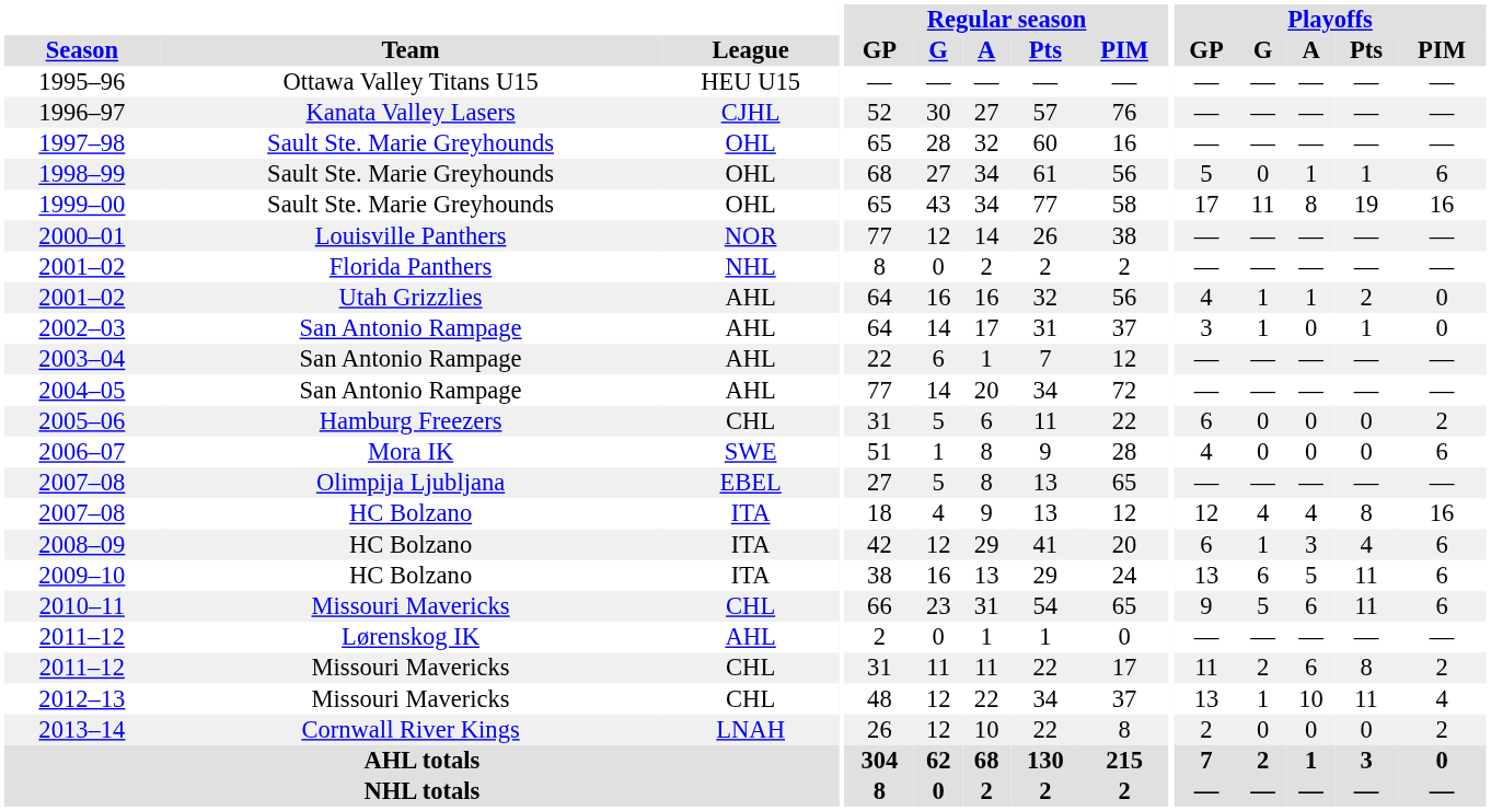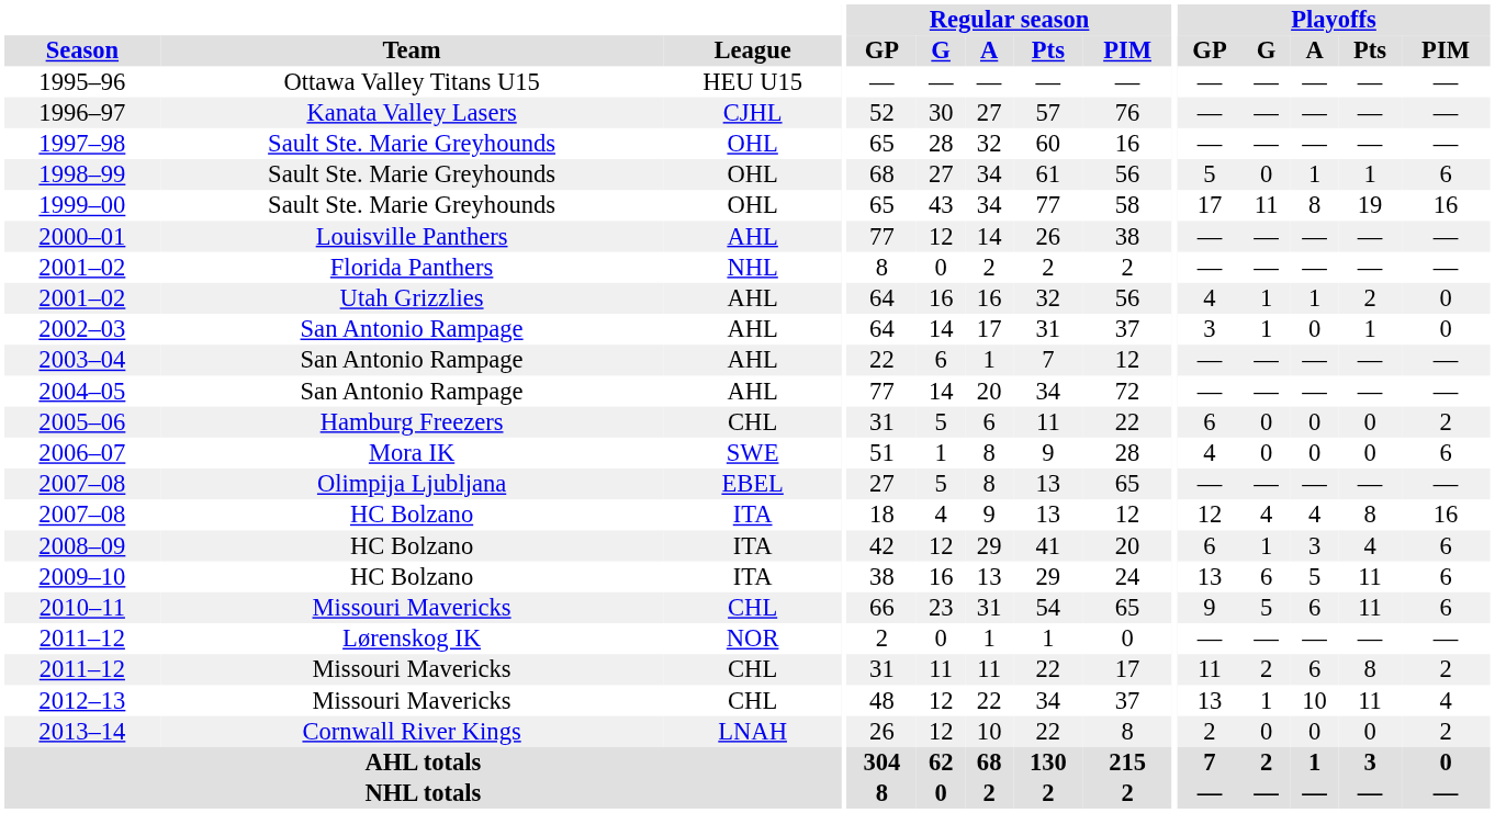 <table border="0" cellpadding="1" cellspacing="0" style="text-align:center; width:60em">
 <tr bgcolor="#e0e0e0">
 <th colspan="3" bgcolor="#ffffff"></th>
 <th rowspan="100" bgcolor="#ffffff"></th>
 <th colspan="5"><a href='#'>Regular season</a></th>
 <th rowspan="100" bgcolor="#ffffff"></th>
 <th colspan="5"><a href='#'>Playoffs</a></th>
 </tr>
 <tr bgcolor="#e0e0e0">
 <th><a href='#'>Season</a></th>
 <th>Team</th>
 <th>League</th>
 <th>GP</th>
 <th><a href='#'>G</a></th>
 <th><a href='#'>A</a></th>
 <th><a href='#'>Pts</a></th>
 <th><a href='#'>PIM</a></th>
 <th>GP</th>
 <th>G</th>
 <th>A</th>
 <th>Pts</th>
 <th>PIM</th>
 </tr>
 <tr>
 <td>1995–96</td>
 <td>Ottawa Valley Titans U15</td>
 <td>HEU U15</td>
 <td>—</td>
 <td>—</td>
 <td>—</td>
 <td>—</td>
 <td>—</td>
 <td>—</td>
 <td>—</td>
 <td>—</td>
 <td>—</td>
 <td>—</td>
 </tr>
 <tr bgcolor="#f0f0f0">
 <td>1996–97</td>
 <td><a href='#'>Kanata Valley Lasers</a></td>
 <td><a href='#'>CJHL</a></td>
 <td>52</td>
 <td>30</td>
 <td>27</td>
 <td>57</td>
 <td>76</td>
 <td>—</td>
 <td>—</td>
 <td>—</td>
 <td>—</td>
 <td>—</td>
 </tr>
 <tr>
 <td><a href='#'>1997–98</a></td>
 <td><a href='#'>Sault Ste. Marie Greyhounds</a></td>
 <td><a href='#'>OHL</a></td>
 <td>65</td>
 <td>28</td>
 <td>32</td>
 <td>60</td>
 <td>16</td>
 <td>—</td>
 <td>—</td>
 <td>—</td>
 <td>—</td>
 <td>—</td>
 </tr>
 <tr bgcolor="#f0f0f0">
 <td><a href='#'>1998–99</a></td>
 <td>Sault Ste. Marie Greyhounds</td>
 <td>OHL</td>
 <td>68</td>
 <td>27</td>
 <td>34</td>
 <td>61</td>
 <td>56</td>
 <td>5</td>
 <td>0</td>
 <td>1</td>
 <td>1</td>
 <td>6</td>
 </tr>
 <tr>
 <td><a href='#'>1999–00</a></td>
 <td>Sault Ste. Marie Greyhounds</td>
 <td>OHL</td>
 <td>65</td>
 <td>43</td>
 <td>34</td>
 <td>77</td>
 <td>58</td>
 <td>17</td>
 <td>11</td>
 <td>8</td>
 <td>19</td>
 <td>16</td>
 </tr>
 <tr bgcolor="#f0f0f0">
 <td><a href='#'>2000–01</a></td>
 <td><a href='#'>Louisville Panthers</a></td>
-<td><a href='#'>NOR</a></td>
+<td><a href='#'>AHL</a></td>
 <td>77</td>
 <td>12</td>
 <td>14</td>
 <td>26</td>
 <td>38</td>
 <td>—</td>
 <td>—</td>
 <td>—</td>
 <td>—</td>
 <td>—</td>
 </tr>
 <tr>
 <td><a href='#'>2001–02</a></td>
 <td><a href='#'>Florida Panthers</a></td>
 <td><a href='#'>NHL</a></td>
 <td>8</td>
 <td>0</td>
 <td>2</td>
 <td>2</td>
 <td>2</td>
 <td>—</td>
 <td>—</td>
 <td>—</td>
 <td>—</td>
 <td>—</td>
 </tr>
 <tr bgcolor="#f0f0f0">
 <td><a href='#'>2001–02</a></td>
 <td><a href='#'>Utah Grizzlies</a></td>
 <td>AHL</td>
 <td>64</td>
 <td>16</td>
 <td>16</td>
 <td>32</td>
 <td>56</td>
 <td>4</td>
 <td>1</td>
 <td>1</td>
 <td>2</td>
 <td>0</td>
 </tr>
 <tr>
 <td><a href='#'>2002–03</a></td>
 <td><a href='#'>San Antonio Rampage</a></td>
 <td>AHL</td>
 <td>64</td>
 <td>14</td>
 <td>17</td>
 <td>31</td>
 <td>37</td>
 <td>3</td>
 <td>1</td>
 <td>0</td>
 <td>1</td>
 <td>0</td>
 </tr>
 <tr bgcolor="#f0f0f0">
 <td><a href='#'>2003–04</a></td>
 <td>San Antonio Rampage</td>
 <td>AHL</td>
 <td>22</td>
 <td>6</td>
 <td>1</td>
 <td>7</td>
 <td>12</td>
 <td>—</td>
 <td>—</td>
 <td>—</td>
 <td>—</td>
 <td>—</td>
 </tr>
 <tr>
 <td><a href='#'>2004–05</a></td>
 <td>San Antonio Rampage</td>
 <td>AHL</td>
 <td>77</td>
 <td>14</td>
 <td>20</td>
 <td>34</td>
 <td>72</td>
 <td>—</td>
 <td>—</td>
 <td>—</td>
 <td>—</td>
 <td>—</td>
 </tr>
 <tr bgcolor="#f0f0f0">
 <td><a href='#'>2005–06</a></td>
 <td><a href='#'>Hamburg Freezers</a></td>
 <td>CHL</td>
 <td>31</td>
 <td>5</td>
 <td>6</td>
 <td>11</td>
 <td>22</td>
 <td>6</td>
 <td>0</td>
 <td>0</td>
 <td>0</td>
 <td>2</td>
 </tr>
 <tr>
 <td><a href='#'>2006–07</a></td>
 <td><a href='#'>Mora IK</a></td>
 <td><a href='#'>SWE</a></td>
 <td>51</td>
 <td>1</td>
 <td>8</td>
 <td>9</td>
 <td>28</td>
 <td>4</td>
 <td>0</td>
 <td>0</td>
 <td>0</td>
 <td>6</td>
 </tr>
 <tr bgcolor="#f0f0f0">
 <td><a href='#'>2007–08</a></td>
 <td><a href='#'>Olimpija Ljubljana</a></td>
 <td><a href='#'>EBEL</a></td>
 <td>27</td>
 <td>5</td>
 <td>8</td>
 <td>13</td>
 <td>65</td>
 <td>—</td>
 <td>—</td>
 <td>—</td>
 <td>—</td>
 <td>—</td>
 </tr>
 <tr>
 <td><a href='#'>2007–08</a></td>
 <td><a href='#'>HC Bolzano</a></td>
 <td><a href='#'>ITA</a></td>
 <td>18</td>
 <td>4</td>
 <td>9</td>
 <td>13</td>
 <td>12</td>
 <td>12</td>
 <td>4</td>
 <td>4</td>
 <td>8</td>
 <td>16</td>
 </tr>
 <tr bgcolor="#f0f0f0">
 <td><a href='#'>2008–09</a></td>
 <td>HC Bolzano</td>
 <td>ITA</td>
 <td>42</td>
 <td>12</td>
 <td>29</td>
 <td>41</td>
 <td>20</td>
 <td>6</td>
 <td>1</td>
 <td>3</td>
 <td>4</td>
 <td>6</td>
 </tr>
 <tr>
 <td><a href='#'>2009–10</a></td>
 <td>HC Bolzano</td>
 <td>ITA</td>
 <td>38</td>
 <td>16</td>
 <td>13</td>
 <td>29</td>
 <td>24</td>
 <td>13</td>
 <td>6</td>
 <td>5</td>
 <td>11</td>
 <td>6</td>
 </tr>
 <tr bgcolor="#f0f0f0">
 <td><a href='#'>2010–11</a></td>
 <td><a href='#'>Missouri Mavericks</a></td>
 <td><a href='#'>CHL</a></td>
 <td>66</td>
 <td>23</td>
 <td>31</td>
 <td>54</td>
 <td>65</td>
 <td>9</td>
 <td>5</td>
 <td>6</td>
 <td>11</td>
 <td>6</td>
 </tr>
 <tr>
 <td><a href='#'>2011–12</a></td>
 <td><a href='#'>Lørenskog IK</a></td>
-<td><a href='#'>AHL</a></td>
+<td><a href='#'>NOR</a></td>
 <td>2</td>
 <td>0</td>
 <td>1</td>
 <td>1</td>
 <td>0</td>
 <td>—</td>
 <td>—</td>
 <td>—</td>
 <td>—</td>
 <td>—</td>
 </tr>
 <tr bgcolor="#f0f0f0">
 <td><a href='#'>2011–12</a></td>
 <td>Missouri Mavericks</td>
 <td>CHL</td>
 <td>31</td>
 <td>11</td>
 <td>11</td>
 <td>22</td>
 <td>17</td>
 <td>11</td>
 <td>2</td>
 <td>6</td>
 <td>8</td>
 <td>2</td>
 </tr>
 <tr>
 <td><a href='#'>2012–13</a></td>
 <td>Missouri Mavericks</td>
 <td>CHL</td>
 <td>48</td>
 <td>12</td>
 <td>22</td>
 <td>34</td>
 <td>37</td>
 <td>13</td>
 <td>1</td>
 <td>10</td>
 <td>11</td>
 <td>4</td>
 </tr>
 <tr bgcolor="#f0f0f0">
 <td><a href='#'>2013–14</a></td>
 <td><a href='#'>Cornwall River Kings</a></td>
 <td><a href='#'>LNAH</a></td>
 <td>26</td>
 <td>12</td>
 <td>10</td>
 <td>22</td>
 <td>8</td>
 <td>2</td>
 <td>0</td>
 <td>0</td>
 <td>0</td>
 <td>2</td>
 </tr>
 <tr bgcolor="#e0e0e0">
 <th colspan="3">AHL totals</th>
 <th>304</th>
 <th>62</th>
 <th>68</th>
 <th>130</th>
 <th>215</th>
 <th>7</th>
 <th>2</th>
 <th>1</th>
 <th>3</th>
 <th>0</th>
 </tr>
 <tr bgcolor="#e0e0e0">
 <th colspan="3">NHL totals</th>
 <th>8</th>
 <th>0</th>
 <th>2</th>
 <th>2</th>
 <th>2</th>
 <th>—</th>
 <th>—</th>
 <th>—</th>
 <th>—</th>
 <th>—</th>
 </tr>
 </table>
